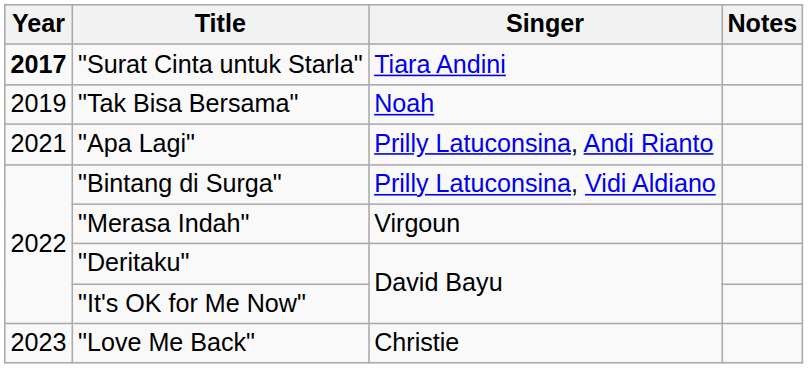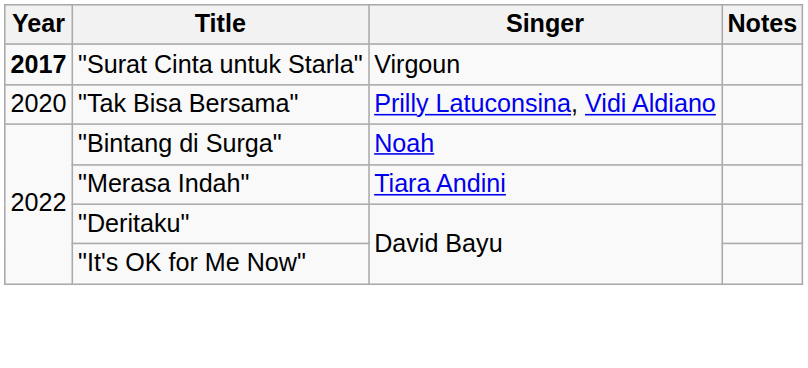 <table class="wikitable unsortable">
 <tr>
 <th>Year</th>
 <th>Title</th>
 <th>Singer</th>
 <th>Notes</th>
 </tr>
 <tr>
 <td><strong>2017</strong></td>
 <td>"Surat Cinta untuk Starla"</td>
-<td><a href='#'>Tiara Andini</a></td>
+<td>Virgoun</td>
 <td></td>
 </tr>
 <tr>
-<td>2019</td>
+<td>2020</td>
 <td>"Tak Bisa Bersama"</td>
-<td><a href='#'>Noah</a></td>
-<td></td>
-</tr>
-<tr>
-<td>2021</td>
-<td>"Apa Lagi"</td>
-<td><a href='#'>Prilly Latuconsina</a>, <a href='#'>Andi Rianto</a></td>
+<td><a href='#'>Prilly Latuconsina</a>, <a href='#'>Vidi Aldiano</a></td>
 <td></td>
 </tr>
 <tr>
 <td rowspan="4">2022</td>
 <td>"Bintang di Surga"</td>
-<td><a href='#'>Prilly Latuconsina</a>, <a href='#'>Vidi Aldiano</a></td>
+<td><a href='#'>Noah</a></td>
 <td></td>
 </tr>
 <tr>
 <td>"Merasa Indah"</td>
-<td>Virgoun</td>
+<td><a href='#'>Tiara Andini</a></td>
 <td></td>
 </tr>
 <tr>
 <td>"Deritaku"</td>
 <td rowspan="2">David Bayu</td>
 <td></td>
 </tr>
 <tr>
 <td>"It's OK for Me Now"</td>
 <td></td>
 </tr>
-<tr>
-<td>2023</td>
-<td>"Love Me Back"</td>
-<td>Christie</td>
-<td></td>
-</tr>
 </table>
